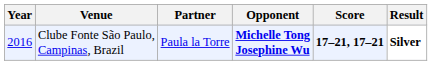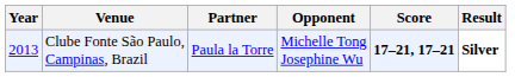 <table class="sortable wikitable" style="font-size: 90%;">
 <tr>
 <th>Year</th>
 <th>Venue</th>
 <th>Partner</th>
 <th>Opponent</th>
 <th>Score</th>
 <th>Result</th>
 </tr>
 <tr style="background:#ECF2FF">
-<td align="center"><a href='#'>2016</a></td>
+<td align="center"><a href='#'>2013</a></td>
 <td align="left">Clube Fonte São Paulo,<br><a href='#'>Campinas</a>, Brazil</td>
 <td align="left"> <a href='#'>Paula la Torre</a></td>
-<td align="left"><strong> <a href='#'>Michelle Tong</a><br> <a href='#'>Josephine Wu</a></strong></td>
+<td align="left"> <a href='#'>Michelle Tong</a><br> <a href='#'>Josephine Wu</a></td>
 <td align="left"><strong>17–21, 17–21</strong></td>
 <td style="text-align:left; background:white"> <strong>Silver</strong></td>
 </tr>
 </table>
